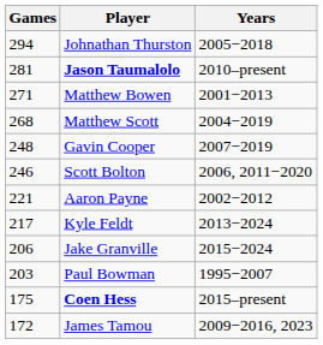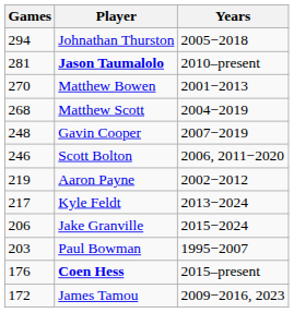 <table class="wikitable">
 <tr>
 <th>Games</th>
 <th>Player</th>
 <th>Years</th>
 </tr>
 <tr>
 <td>294</td>
 <td><a href='#'>Johnathan Thurston</a></td>
 <td>2005−2018</td>
 </tr>
 <tr>
 <td>281</td>
 <td><strong><a href='#'>Jason Taumalolo</a></strong></td>
 <td>2010–present</td>
 </tr>
 <tr>
-<td>271</td>
+<td>270</td>
 <td><a href='#'>Matthew Bowen</a></td>
 <td>2001−2013</td>
 </tr>
 <tr>
 <td>268</td>
 <td><a href='#'>Matthew Scott</a></td>
 <td>2004−2019</td>
 </tr>
 <tr>
 <td>248</td>
 <td><a href='#'>Gavin Cooper</a></td>
 <td>2007−2019</td>
 </tr>
 <tr>
 <td>246</td>
 <td><a href='#'>Scott Bolton</a></td>
 <td>2006, 2011−2020</td>
 </tr>
 <tr>
-<td>221</td>
+<td>219</td>
 <td><a href='#'>Aaron Payne</a></td>
 <td>2002−2012</td>
 </tr>
 <tr>
 <td>217</td>
 <td><a href='#'>Kyle Feldt</a></td>
 <td>2013−2024</td>
 </tr>
 <tr>
 <td>206</td>
 <td><a href='#'>Jake Granville</a></td>
 <td>2015−2024</td>
 </tr>
 <tr>
 <td>203</td>
 <td><a href='#'>Paul Bowman</a></td>
 <td>1995−2007</td>
 </tr>
 <tr>
-<td>175</td>
+<td>176</td>
 <td><strong><a href='#'>Coen Hess</a></strong></td>
 <td>2015–present</td>
 </tr>
 <tr>
 <td>172</td>
 <td><a href='#'>James Tamou</a></td>
 <td>2009−2016, 2023</td>
 </tr>
 </table>
